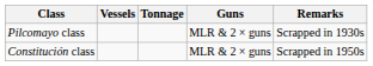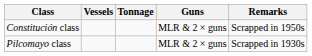 <table class="wikitable" style="text-align:left">
 <tr>
 <th>Class</th>
 <th>Vessels</th>
 <th>Tonnage</th>
 <th>Guns</th>
 <th>Remarks</th>
 </tr>
 <tr>
+<td><em>Constitución</em> class</td>
+<td></td>
+<td></td>
+<td> MLR & 2 ×  guns</td>
+<td>Scrapped in 1950s</td>
+</tr>
+<tr>
 <td><em>Pilcomayo</em> class</td>
 <td></td>
 <td></td>
 <td> MLR & 2 ×  guns</td>
 <td>Scrapped in 1930s</td>
 </tr>
-<tr>
-<td><em>Constitución</em> class</td>
-<td></td>
-<td></td>
-<td> MLR & 2 ×  guns</td>
-<td>Scrapped in 1950s</td>
-</tr>
 </table>
